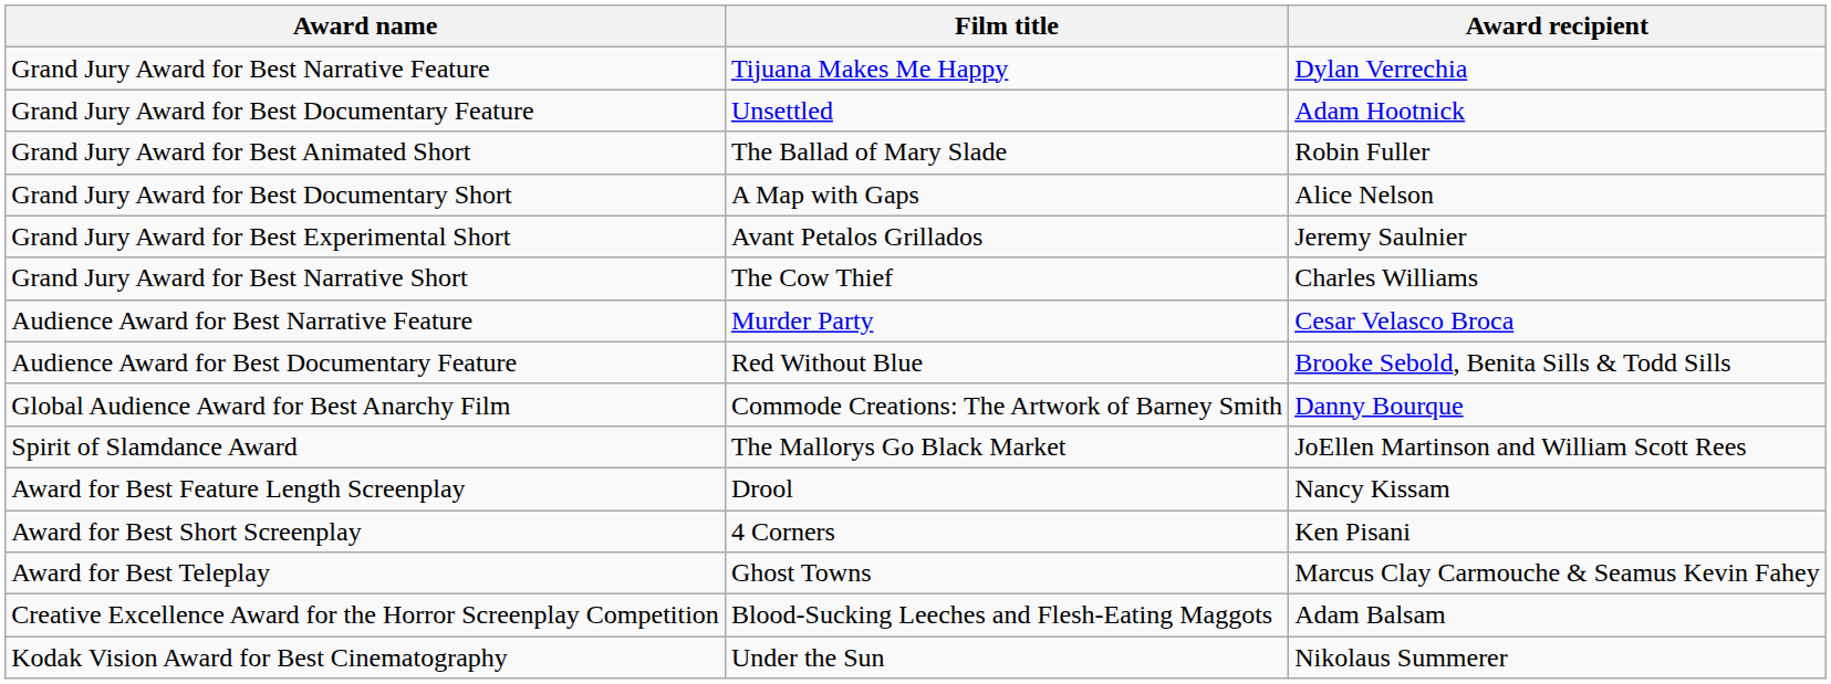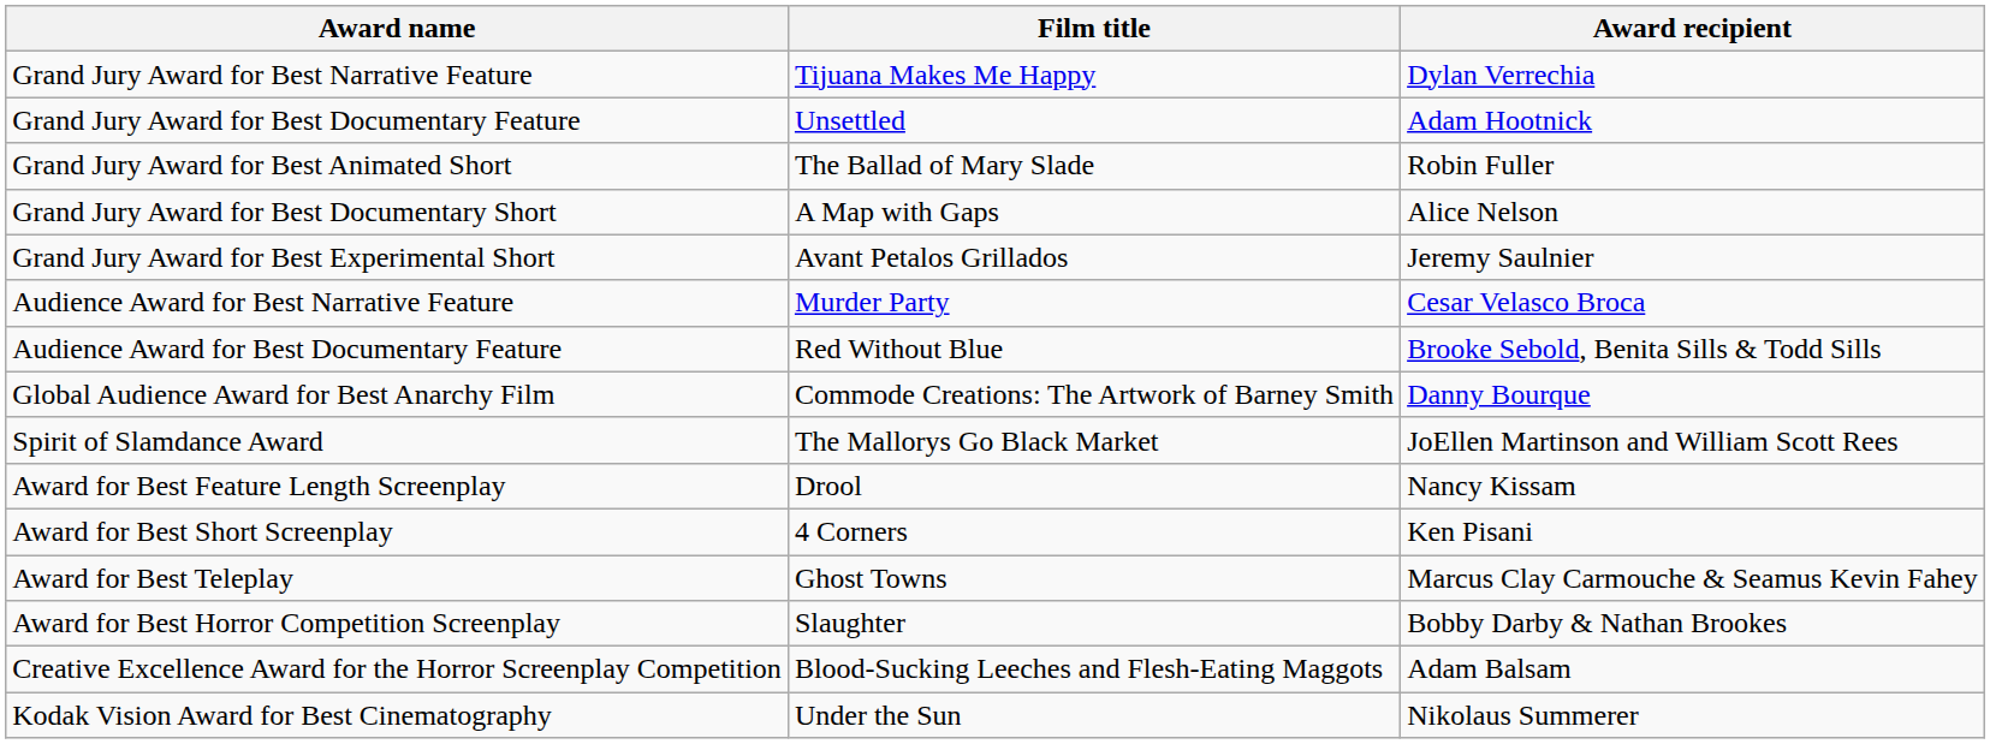 <table class="wikitable">
 <tr>
 <th>Award name</th>
 <th>Film title</th>
 <th>Award recipient</th>
 </tr>
 <tr>
 <td>Grand Jury Award for Best Narrative Feature</td>
 <td><a href='#'>Tijuana Makes Me Happy</a></td>
 <td><a href='#'>Dylan Verrechia</a></td>
 </tr>
 <tr>
 <td>Grand Jury Award for Best Documentary Feature</td>
 <td><a href='#'>Unsettled</a></td>
 <td><a href='#'>Adam Hootnick</a></td>
 </tr>
 <tr>
 <td>Grand Jury Award for Best Animated Short</td>
 <td>The Ballad of Mary Slade</td>
 <td>Robin Fuller</td>
 </tr>
 <tr>
 <td>Grand Jury Award for Best Documentary Short</td>
 <td>A Map with Gaps</td>
 <td>Alice Nelson</td>
 </tr>
 <tr>
 <td>Grand Jury Award for Best Experimental Short</td>
 <td>Avant Petalos Grillados</td>
 <td>Jeremy Saulnier</td>
-</tr>
-<tr>
-<td>Grand Jury Award for Best Narrative Short</td>
-<td>The Cow Thief</td>
-<td>Charles Williams</td>
 </tr>
 <tr>
 <td>Audience Award for Best Narrative Feature</td>
 <td><a href='#'>Murder Party</a></td>
 <td><a href='#'>Cesar Velasco Broca</a></td>
 </tr>
 <tr>
 <td>Audience Award for Best Documentary Feature</td>
 <td>Red Without Blue</td>
 <td><a href='#'>Brooke Sebold</a>, Benita Sills & Todd Sills</td>
 </tr>
 <tr>
 <td>Global Audience Award for Best Anarchy Film</td>
 <td>Commode Creations: The Artwork of Barney Smith</td>
 <td><a href='#'>Danny Bourque</a></td>
 </tr>
 <tr>
 <td>Spirit of Slamdance Award</td>
 <td>The Mallorys Go Black Market</td>
 <td>JoEllen Martinson and William Scott Rees</td>
 </tr>
 <tr>
 <td>Award for Best Feature Length Screenplay</td>
 <td>Drool</td>
 <td>Nancy Kissam</td>
 </tr>
 <tr>
 <td>Award for Best Short Screenplay</td>
 <td>4 Corners</td>
 <td>Ken Pisani</td>
 </tr>
 <tr>
 <td>Award for Best Teleplay</td>
 <td>Ghost Towns</td>
 <td>Marcus Clay Carmouche & Seamus Kevin Fahey</td>
 </tr>
 <tr>
+<td>Award for Best Horror Competition Screenplay</td>
+<td>Slaughter</td>
+<td>Bobby Darby & Nathan Brookes</td>
+</tr>
+<tr>
 <td>Creative Excellence Award for the Horror Screenplay Competition</td>
 <td>Blood-Sucking Leeches and Flesh-Eating Maggots</td>
 <td>Adam Balsam</td>
 </tr>
 <tr>
 <td>Kodak Vision Award for Best Cinematography</td>
 <td>Under the Sun</td>
 <td>Nikolaus Summerer</td>
 </tr>
 </table>
